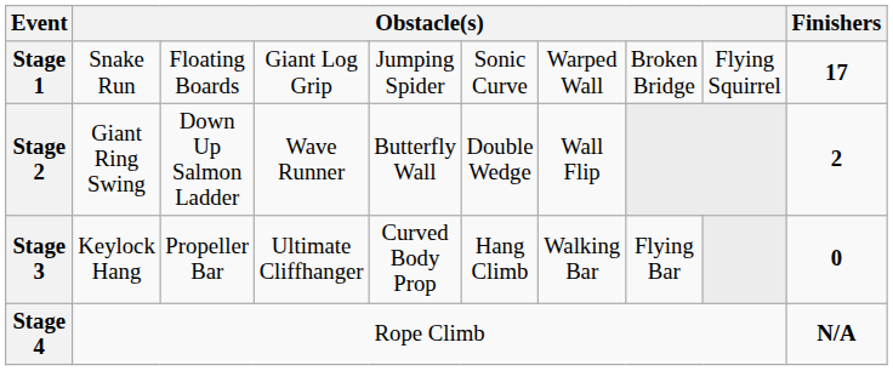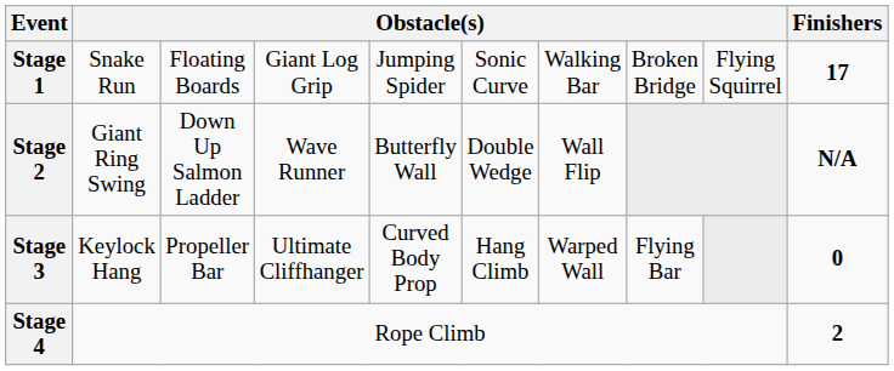 <table class="wikitable" style="text-align:center;">
 <tr>
 <th colspan="1">Event</th>
 <th colspan="8">Obstacle(s)</th>
 <th>Finishers</th>
 </tr>
 <tr>
 <th>Stage 1</th>
 <td>Snake Run</td>
 <td>Floating Boards</td>
 <td>Giant Log Grip</td>
 <td>Jumping Spider</td>
 <td>Sonic Curve</td>
-<td>Warped Wall</td>
+<td>Walking Bar</td>
 <td>Broken Bridge</td>
 <td>Flying Squirrel</td>
 <td><strong>17</strong></td>
 </tr>
 <tr>
 <th>Stage 2</th>
 <td>Giant Ring Swing</td>
 <td>Down Up Salmon Ladder</td>
 <td>Wave Runner</td>
 <td>Butterfly Wall</td>
 <td>Double Wedge</td>
 <td>Wall Flip</td>
 <td colspan="2" style="background:#ECECEC;"></td>
-<td><strong>2</strong></td>
+<td><strong>N/A</strong></td>
 </tr>
 <tr>
 <th>Stage 3</th>
 <td>Keylock Hang</td>
 <td>Propeller Bar</td>
 <td>Ultimate Cliffhanger</td>
 <td>Curved Body Prop</td>
 <td>Hang Climb</td>
-<td>Walking Bar</td>
+<td>Warped Wall</td>
 <td>Flying Bar</td>
 <td colspan="1" style="background:#ECECEC;"></td>
 <td><strong>0</strong></td>
 </tr>
 <tr>
 <th>Stage 4</th>
 <td colspan="8">Rope Climb</td>
-<td><strong>N/A</strong></td>
+<td><strong>2</strong></td>
 </tr>
 </table>
